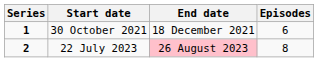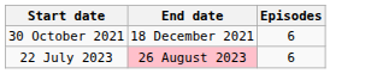 <table class="wikitable" style="text-align:center;">
 <tr>
-<th>Series</th>
 <th>Start date</th>
 <th>End date</th>
 <th>Episodes</th>
 </tr>
 <tr>
-<td><strong>1</strong></td>
 <td>30 October 2021</td>
 <td>18 December 2021</td>
 <td>6</td>
 </tr>
 <tr>
-<td><strong>2</strong></td>
 <td>22 July 2023</td>
 <td style="background: pink;">26 August 2023</td>
-<td>8</td>
+<td>6</td>
 </tr>
 </table>
